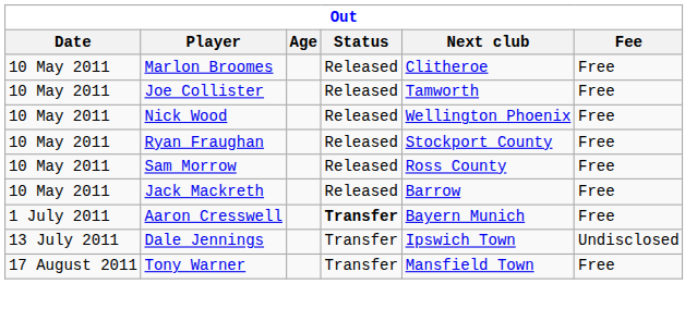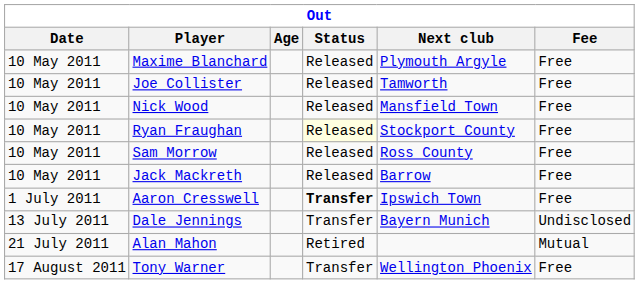 <table class="wikitable">
 <tr>
 <th colspan="6" style="background:white; color:blue; ">Out</th>
 </tr>
 <tr>
 <th>Date</th>
 <th>Player</th>
 <th>Age</th>
 <th>Status</th>
 <th>Next club</th>
 <th>Fee</th>
 </tr>
 <tr>
 <td>10 May 2011</td>
-<td> <a href='#'>Marlon Broomes</a></td>
+<td> <a href='#'>Maxime Blanchard</a></td>
 <td></td>
 <td>Released</td>
-<td><a href='#'>Clitheroe</a></td>
+<td><a href='#'>Plymouth Argyle</a></td>
 <td>Free</td>
 </tr>
 <tr>
 <td>10 May 2011</td>
 <td> <a href='#'>Joe Collister</a></td>
 <td></td>
 <td>Released</td>
 <td><a href='#'>Tamworth</a></td>
 <td>Free</td>
 </tr>
 <tr>
 <td>10 May 2011</td>
 <td> <a href='#'>Nick Wood</a></td>
 <td></td>
 <td>Released</td>
-<td><a href='#'>Wellington Phoenix</a></td>
+<td><a href='#'>Mansfield Town</a></td>
 <td>Free</td>
 </tr>
 <tr>
 <td>10 May 2011</td>
 <td> <a href='#'>Ryan Fraughan</a></td>
 <td></td>
-<td>Released</td>
+<td style="background: lightyellow;">Released</td>
 <td><a href='#'>Stockport County</a></td>
 <td>Free</td>
 </tr>
 <tr>
 <td>10 May 2011</td>
 <td> <a href='#'>Sam Morrow</a></td>
 <td></td>
 <td>Released</td>
 <td><a href='#'>Ross County</a></td>
 <td>Free</td>
 </tr>
 <tr>
 <td>10 May 2011</td>
 <td> <a href='#'>Jack Mackreth</a></td>
 <td></td>
 <td>Released</td>
 <td><a href='#'>Barrow</a></td>
 <td>Free</td>
 </tr>
 <tr>
 <td>1 July 2011</td>
 <td> <a href='#'>Aaron Cresswell</a></td>
 <td></td>
 <td><strong>Transfer</strong></td>
-<td><a href='#'>Bayern Munich</a></td>
+<td><a href='#'>Ipswich Town</a></td>
 <td>Free</td>
 </tr>
 <tr>
 <td>13 July 2011</td>
 <td> <a href='#'>Dale Jennings</a></td>
 <td></td>
 <td>Transfer</td>
-<td><a href='#'>Ipswich Town</a></td>
+<td><a href='#'>Bayern Munich</a></td>
 <td>Undisclosed</td>
+</tr>
+<tr>
+<td>21 July 2011</td>
+<td> <a href='#'>Alan Mahon</a></td>
+<td></td>
+<td>Retired</td>
+<td></td>
+<td>Mutual</td>
 </tr>
 <tr>
 <td>17 August 2011</td>
 <td> <a href='#'>Tony Warner</a></td>
 <td></td>
 <td>Transfer</td>
-<td><a href='#'>Mansfield Town</a></td>
+<td><a href='#'>Wellington Phoenix</a></td>
 <td>Free</td>
 </tr>
 </table>
